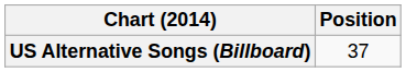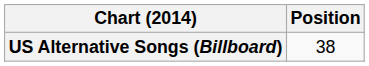 <table class="wikitable plainrowheaders">
 <tr>
 <th>Chart (2014)</th>
 <th>Position</th>
 </tr>
 <tr>
 <th scope="row">US Alternative Songs (<em>Billboard</em>)</th>
-<td style="text-align:center;">37</td>
+<td style="text-align:center;">38</td>
 </tr>
 </table>
